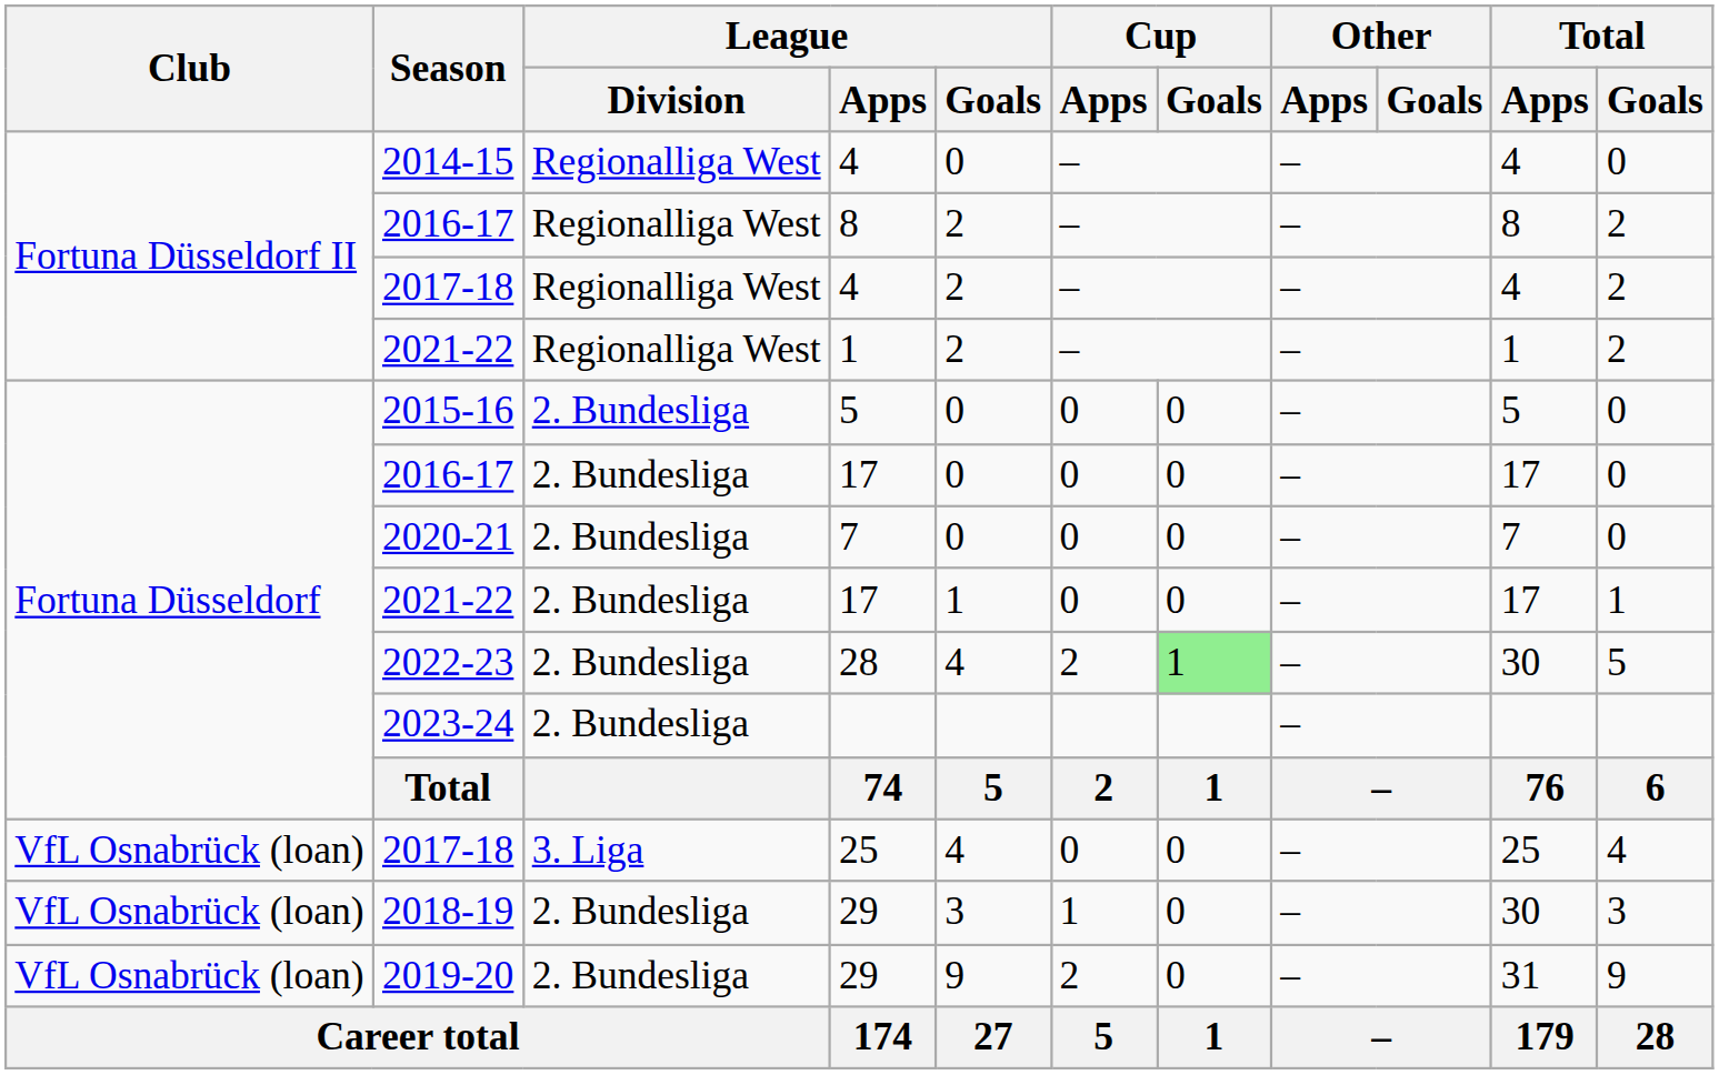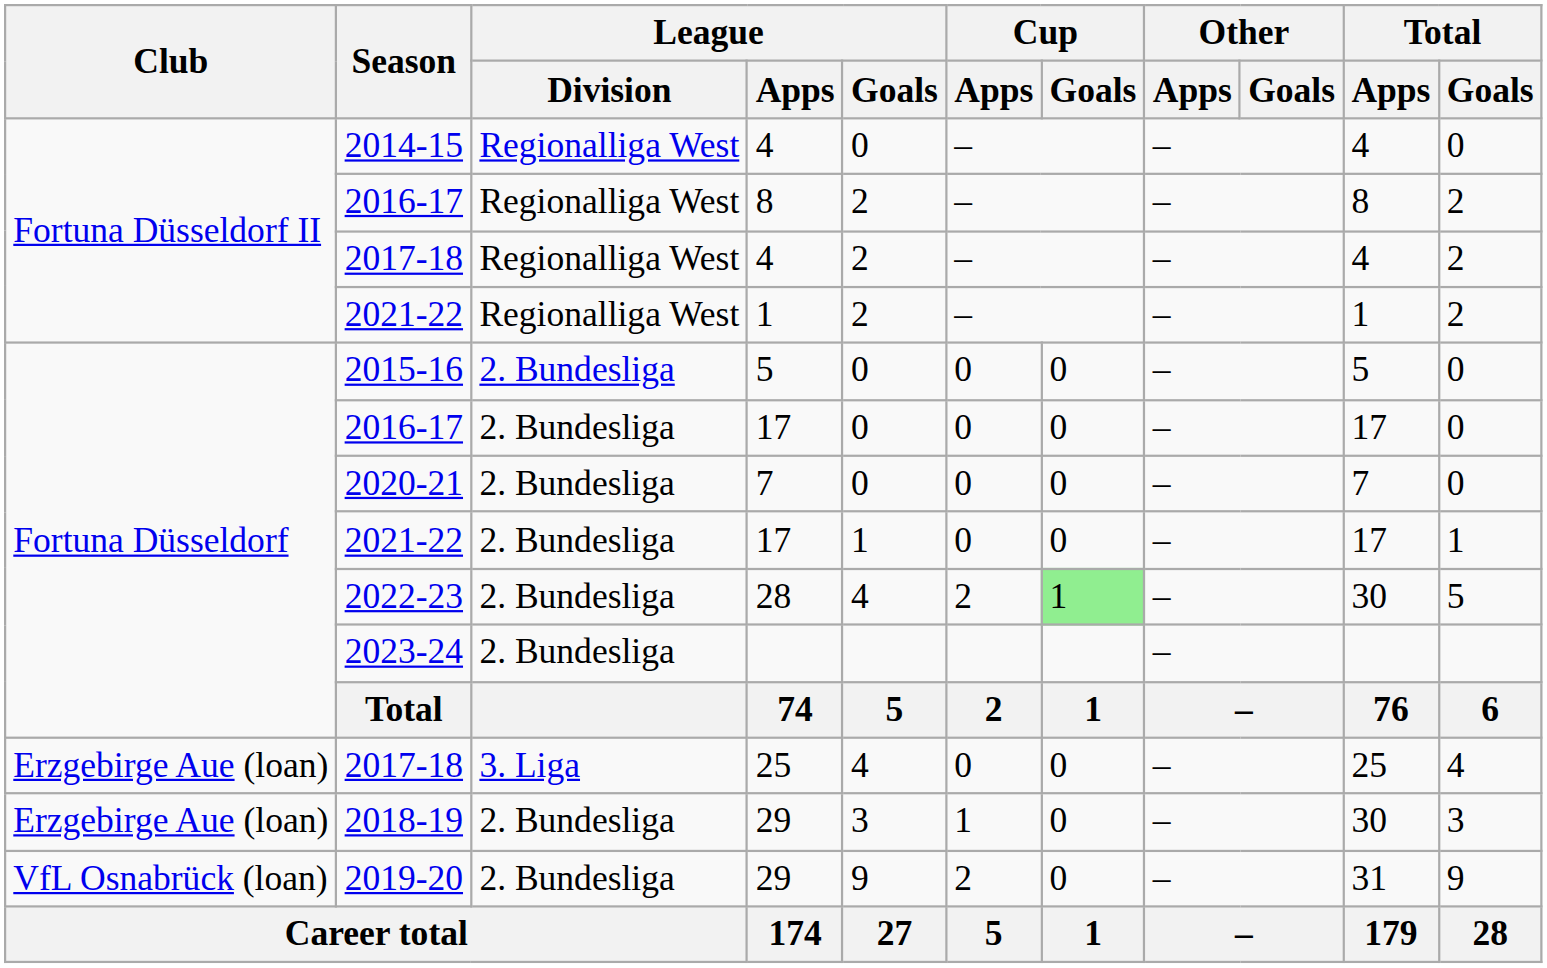 <table class="wikitable">
 <tr>
 <th rowspan="2">Club</th>
 <th rowspan="2">Season</th>
 <th colspan="3">League</th>
 <th colspan="2">Cup</th>
 <th colspan="2">Other</th>
 <th colspan="2">Total</th>
 </tr>
 <tr>
 <th>Division</th>
 <th>Apps</th>
 <th>Goals</th>
 <th>Apps</th>
 <th>Goals</th>
 <th>Apps</th>
 <th>Goals</th>
 <th>Apps</th>
 <th>Goals</th>
 </tr>
 <tr>
 <td rowspan="4"><a href='#'>Fortuna Düsseldorf II</a></td>
 <td><a href='#'>2014-15</a></td>
 <td><a href='#'>Regionalliga West</a></td>
 <td>4</td>
 <td>0</td>
 <td colspan="2">–</td>
 <td colspan="2">–</td>
 <td>4</td>
 <td>0</td>
 </tr>
 <tr>
 <td><a href='#'>2016-17</a></td>
 <td>Regionalliga West</td>
 <td>8</td>
 <td>2</td>
 <td colspan="2">–</td>
 <td colspan="2">–</td>
 <td>8</td>
 <td>2</td>
 </tr>
 <tr>
 <td><a href='#'>2017-18</a></td>
 <td>Regionalliga West</td>
 <td>4</td>
 <td>2</td>
 <td colspan="2">–</td>
 <td colspan="2">–</td>
 <td>4</td>
 <td>2</td>
 </tr>
 <tr>
 <td><a href='#'>2021-22</a></td>
 <td>Regionalliga West</td>
 <td>1</td>
 <td>2</td>
 <td colspan="2">–</td>
 <td colspan="2">–</td>
 <td>1</td>
 <td>2</td>
 </tr>
 <tr>
 <td rowspan="7"><a href='#'>Fortuna Düsseldorf</a></td>
 <td><a href='#'>2015-16</a></td>
 <td><a href='#'>2. Bundesliga</a></td>
 <td>5</td>
 <td>0</td>
 <td>0</td>
 <td>0</td>
 <td colspan="2">–</td>
 <td>5</td>
 <td>0</td>
 </tr>
 <tr>
 <td><a href='#'>2016-17</a></td>
 <td>2. Bundesliga</td>
 <td>17</td>
 <td>0</td>
 <td>0</td>
 <td>0</td>
 <td colspan="2">–</td>
 <td>17</td>
 <td>0</td>
 </tr>
 <tr>
 <td><a href='#'>2020-21</a></td>
 <td>2. Bundesliga</td>
 <td>7</td>
 <td>0</td>
 <td>0</td>
 <td>0</td>
 <td colspan="2">–</td>
 <td>7</td>
 <td>0</td>
 </tr>
 <tr>
 <td><a href='#'>2021-22</a></td>
 <td>2. Bundesliga</td>
 <td>17</td>
 <td>1</td>
 <td>0</td>
 <td>0</td>
 <td colspan="2">–</td>
 <td>17</td>
 <td>1</td>
 </tr>
 <tr>
 <td><a href='#'>2022-23</a></td>
 <td>2. Bundesliga</td>
 <td>28</td>
 <td>4</td>
 <td>2</td>
 <td style="background: lightgreen;">1</td>
 <td colspan="2">–</td>
 <td>30</td>
 <td>5</td>
 </tr>
 <tr>
 <td><a href='#'>2023-24</a></td>
 <td>2. Bundesliga</td>
 <td></td>
 <td></td>
 <td></td>
 <td></td>
 <td colspan="2">–</td>
 <td></td>
 <td></td>
 </tr>
 <tr>
 <th>Total</th>
 <th></th>
 <th>74</th>
 <th>5</th>
 <th>2</th>
 <th>1</th>
 <th colspan="2">–</th>
 <th>76</th>
 <th>6</th>
 </tr>
 <tr>
-<td><a href='#'>VfL Osnabrück</a> (loan)</td>
+<td><a href='#'>Erzgebirge Aue</a> (loan)</td>
 <td><a href='#'>2017-18</a></td>
 <td><a href='#'>3. Liga</a></td>
 <td>25</td>
 <td>4</td>
 <td>0</td>
 <td>0</td>
 <td colspan="2">–</td>
 <td>25</td>
 <td>4</td>
 </tr>
 <tr>
-<td><a href='#'>VfL Osnabrück</a> (loan)</td>
+<td><a href='#'>Erzgebirge Aue</a> (loan)</td>
 <td><a href='#'>2018-19</a></td>
 <td>2. Bundesliga</td>
 <td>29</td>
 <td>3</td>
 <td>1</td>
 <td>0</td>
 <td colspan="2">–</td>
 <td>30</td>
 <td>3</td>
 </tr>
 <tr>
 <td><a href='#'>VfL Osnabrück</a> (loan)</td>
 <td><a href='#'>2019-20</a></td>
 <td>2. Bundesliga</td>
 <td>29</td>
 <td>9</td>
 <td>2</td>
 <td>0</td>
 <td colspan="2">–</td>
 <td>31</td>
 <td>9</td>
 </tr>
 <tr>
 <th colspan="3">Career total</th>
 <th>174</th>
 <th>27</th>
 <th>5</th>
 <th>1</th>
 <th colspan="2">–</th>
 <th>179</th>
 <th>28</th>
 </tr>
 </table>
